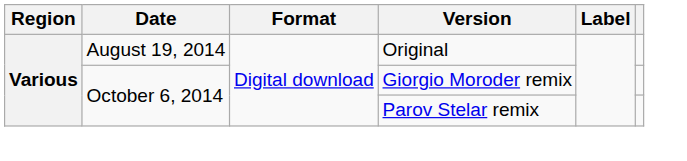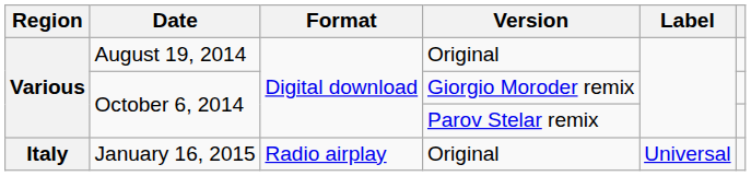 <table class="wikitable plainrowheaders">
 <tr>
 <th scope="col">Region</th>
 <th scope="col">Date</th>
 <th scope="col">Format</th>
 <th scope="col">Version</th>
 <th scope="col">Label</th>
 <th scope="col"></th>
 </tr>
 <tr>
 <th scope="row" rowspan="3">Various</th>
 <td>August 19, 2014</td>
 <td rowspan="3"><a href='#'>Digital download</a></td>
 <td>Original</td>
 <td rowspan="3"></td>
 <td align="center"></td>
 </tr>
 <tr>
 <td rowspan="2">October 6, 2014</td>
 <td><a href='#'>Giorgio Moroder</a> remix</td>
 <td align="center"></td>
 </tr>
 <tr>
 <td><a href='#'>Parov Stelar</a> remix</td>
 <td align="center"></td>
 </tr>
+<tr>
+<th scope="row">Italy</th>
+<td>January 16, 2015</td>
+<td><a href='#'>Radio airplay</a></td>
+<td>Original</td>
+<td><a href='#'>Universal</a></td>
+<td align="center"></td>
+</tr>
 </table>
